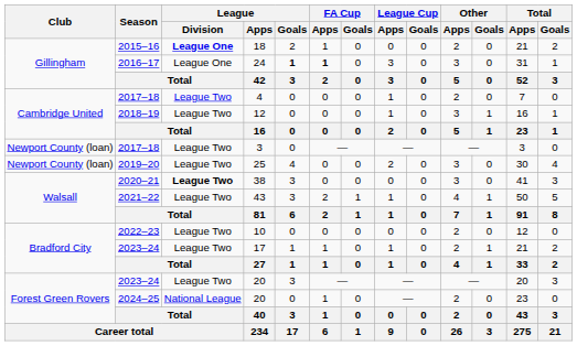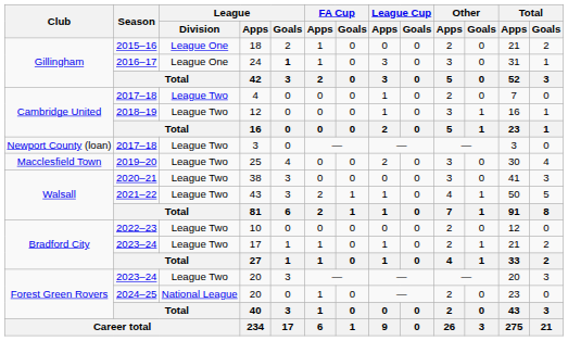 <table class=wikitable style=text-align:center>
 <tr>
 <th rowspan=2>Club</th>
 <th rowspan=2>Season</th>
 <th colspan=3>League</th>
 <th colspan=2><a href='#'>FA Cup</a></th>
 <th colspan=2><a href='#'>League Cup</a></th>
 <th colspan=2>Other</th>
 <th colspan=2>Total</th>
 </tr>
 <tr>
 <th>Division</th>
 <th>Apps</th>
 <th>Goals</th>
 <th>Apps</th>
 <th>Goals</th>
 <th>Apps</th>
 <th>Goals</th>
 <th>Apps</th>
 <th>Goals</th>
 <th>Apps</th>
 <th>Goals</th>
 </tr>
 <tr>
 <td rowspan=3><a href='#'>Gillingham</a></td>
 <td><a href='#'>2015–16</a></td>
-<td><strong><a href='#'>League One</a></strong></td>
+<td><a href='#'>League One</a></td>
 <td>18</td>
 <td>2</td>
 <td>1</td>
 <td>0</td>
 <td>0</td>
 <td>0</td>
 <td>2</td>
 <td>0</td>
 <td>21</td>
 <td>2</td>
 </tr>
 <tr>
 <td><a href='#'>2016–17</a></td>
 <td>League One</td>
 <td>24</td>
 <td><strong>1</strong></td>
-<td><strong>1</strong></td>
+<td>1</td>
 <td>0</td>
 <td>3</td>
 <td>0</td>
 <td>3</td>
 <td>0</td>
 <td>31</td>
 <td>1</td>
 </tr>
 <tr>
 <th colspan=2>Total</th>
 <th>42</th>
 <th>3</th>
 <th>2</th>
 <th>0</th>
 <th>3</th>
 <th>0</th>
 <th>5</th>
 <th>0</th>
 <th>52</th>
 <th>3</th>
 </tr>
 <tr>
 <td rowspan=3><a href='#'>Cambridge United</a></td>
 <td><a href='#'>2017–18</a></td>
 <td><a href='#'>League Two</a></td>
 <td>4</td>
 <td>0</td>
 <td>0</td>
 <td>0</td>
 <td>1</td>
 <td>0</td>
 <td>2</td>
 <td>0</td>
 <td>7</td>
 <td>0</td>
 </tr>
 <tr>
 <td><a href='#'>2018–19</a></td>
 <td>League Two</td>
 <td>12</td>
 <td>0</td>
 <td>0</td>
 <td>0</td>
 <td>1</td>
 <td>0</td>
 <td>3</td>
 <td>1</td>
 <td>16</td>
 <td>1</td>
 </tr>
 <tr>
 <th colspan=2>Total</th>
 <th>16</th>
 <th>0</th>
 <th>0</th>
 <th>0</th>
 <th>2</th>
 <th>0</th>
 <th>5</th>
 <th>1</th>
 <th>23</th>
 <th>1</th>
 </tr>
 <tr>
 <td><a href='#'>Newport County</a> (loan)</td>
 <td><a href='#'>2017–18</a></td>
 <td>League Two</td>
 <td>3</td>
 <td>0</td>
 <td colspan=2>—</td>
 <td colspan=2>—</td>
 <td colspan=2>—</td>
 <td>3</td>
 <td>0</td>
 </tr>
 <tr>
-<td><a href='#'>Newport County</a> (loan)</td>
+<td><a href='#'>Macclesfield Town</a></td>
 <td><a href='#'>2019–20</a></td>
 <td>League Two</td>
 <td>25</td>
 <td>4</td>
 <td>0</td>
 <td>0</td>
 <td>2</td>
 <td>0</td>
 <td>3</td>
 <td>0</td>
 <td>30</td>
 <td>4</td>
 </tr>
 <tr>
 <td rowspan=3><a href='#'>Walsall</a></td>
 <td><a href='#'>2020–21</a></td>
-<td><strong>League Two</strong></td>
+<td>League Two</td>
 <td>38</td>
 <td>3</td>
 <td>0</td>
 <td>0</td>
 <td>0</td>
 <td>0</td>
 <td>3</td>
 <td>0</td>
 <td>41</td>
 <td>3</td>
 </tr>
 <tr>
 <td><a href='#'>2021–22</a></td>
 <td>League Two</td>
 <td>43</td>
 <td>3</td>
 <td>2</td>
 <td>1</td>
 <td>1</td>
 <td>0</td>
 <td>4</td>
 <td>1</td>
 <td>50</td>
 <td>5</td>
 </tr>
 <tr>
 <th colspan=2>Total</th>
 <th>81</th>
 <th>6</th>
 <th>2</th>
 <th>1</th>
 <th>1</th>
 <th>0</th>
 <th>7</th>
 <th>1</th>
 <th>91</th>
 <th>8</th>
 </tr>
 <tr>
 <td rowspan=3><a href='#'>Bradford City</a></td>
 <td><a href='#'>2022–23</a></td>
 <td>League Two</td>
 <td>10</td>
 <td>0</td>
 <td>0</td>
 <td>0</td>
 <td>0</td>
 <td>0</td>
 <td>2</td>
 <td>0</td>
 <td>12</td>
 <td>0</td>
 </tr>
 <tr>
 <td><a href='#'>2023–24</a></td>
 <td>League Two</td>
 <td>17</td>
 <td>1</td>
 <td>1</td>
 <td>0</td>
 <td>1</td>
 <td>0</td>
 <td>2</td>
 <td>1</td>
 <td>21</td>
 <td>2</td>
 </tr>
 <tr>
 <th colspan=2>Total</th>
 <th>27</th>
 <th>1</th>
 <th>1</th>
 <th>0</th>
 <th>1</th>
 <th>0</th>
 <th>4</th>
 <th>1</th>
 <th>33</th>
 <th>2</th>
 </tr>
 <tr>
 <td rowspan=3><a href='#'>Forest Green Rovers</a></td>
 <td><a href='#'>2023–24</a></td>
 <td>League Two</td>
 <td>20</td>
 <td>3</td>
 <td colspan=2>—</td>
 <td colspan=2>—</td>
 <td colspan=2>—</td>
 <td>20</td>
 <td>3</td>
 </tr>
 <tr>
 <td><a href='#'>2024–25</a></td>
 <td><a href='#'>National League</a></td>
 <td>20</td>
 <td>0</td>
 <td>1</td>
 <td>0</td>
 <td colspan=2>—</td>
 <td>2</td>
 <td>0</td>
 <td>23</td>
 <td>0</td>
 </tr>
 <tr>
 <th colspan=2>Total</th>
 <th>40</th>
 <th>3</th>
 <th>1</th>
 <th>0</th>
 <th>0</th>
 <th>0</th>
 <th>2</th>
 <th>0</th>
 <th>43</th>
 <th>3</th>
 </tr>
 <tr>
 <th colspan=3>Career total</th>
 <th>234</th>
 <th>17</th>
 <th>6</th>
 <th>1</th>
 <th>9</th>
 <th>0</th>
 <th>26</th>
 <th>3</th>
 <th>275</th>
 <th>21</th>
 </tr>
 </table>
